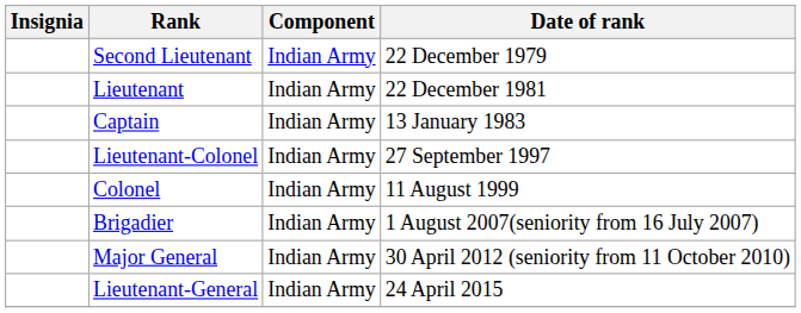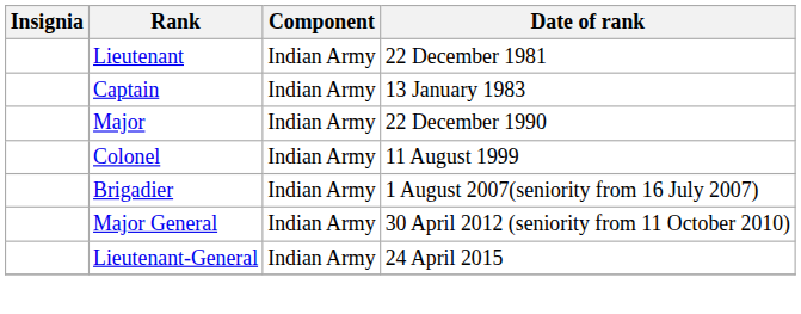 <table class="wikitable" style="background:white">
 <tr>
 <th>Insignia</th>
 <th>Rank</th>
 <th>Component</th>
 <th>Date of rank</th>
-</tr>
-<tr>
-<td align="center"></td>
-<td><a href='#'>Second Lieutenant</a></td>
-<td><a href='#'>Indian Army</a></td>
-<td>22 December 1979</td>
 </tr>
 <tr>
 <td align="center"></td>
 <td><a href='#'>Lieutenant</a></td>
 <td>Indian Army</td>
 <td>22 December 1981</td>
 </tr>
 <tr>
 <td align="center"></td>
 <td><a href='#'>Captain</a></td>
 <td>Indian Army</td>
 <td>13 January 1983</td>
 </tr>
 <tr>
 <td align="center"></td>
-<td><a href='#'>Lieutenant-Colonel</a></td>
+<td><a href='#'>Major</a></td>
 <td>Indian Army</td>
-<td>27 September 1997</td>
+<td>22 December 1990</td>
 </tr>
 <tr>
 <td align="center"></td>
 <td><a href='#'>Colonel</a></td>
 <td>Indian Army</td>
 <td>11 August 1999</td>
 </tr>
 <tr>
 <td align="center"></td>
 <td><a href='#'>Brigadier</a></td>
 <td>Indian Army</td>
 <td>1 August 2007(seniority from 16 July 2007)</td>
 </tr>
 <tr>
 <td align="center"></td>
 <td><a href='#'>Major General</a></td>
 <td>Indian Army</td>
 <td>30 April 2012 (seniority from 11 October 2010)</td>
 </tr>
 <tr>
 <td align="center"></td>
 <td><a href='#'>Lieutenant-General</a></td>
 <td>Indian Army</td>
 <td>24 April 2015</td>
 </tr>
 <tr>
 </tr>
 </table>
